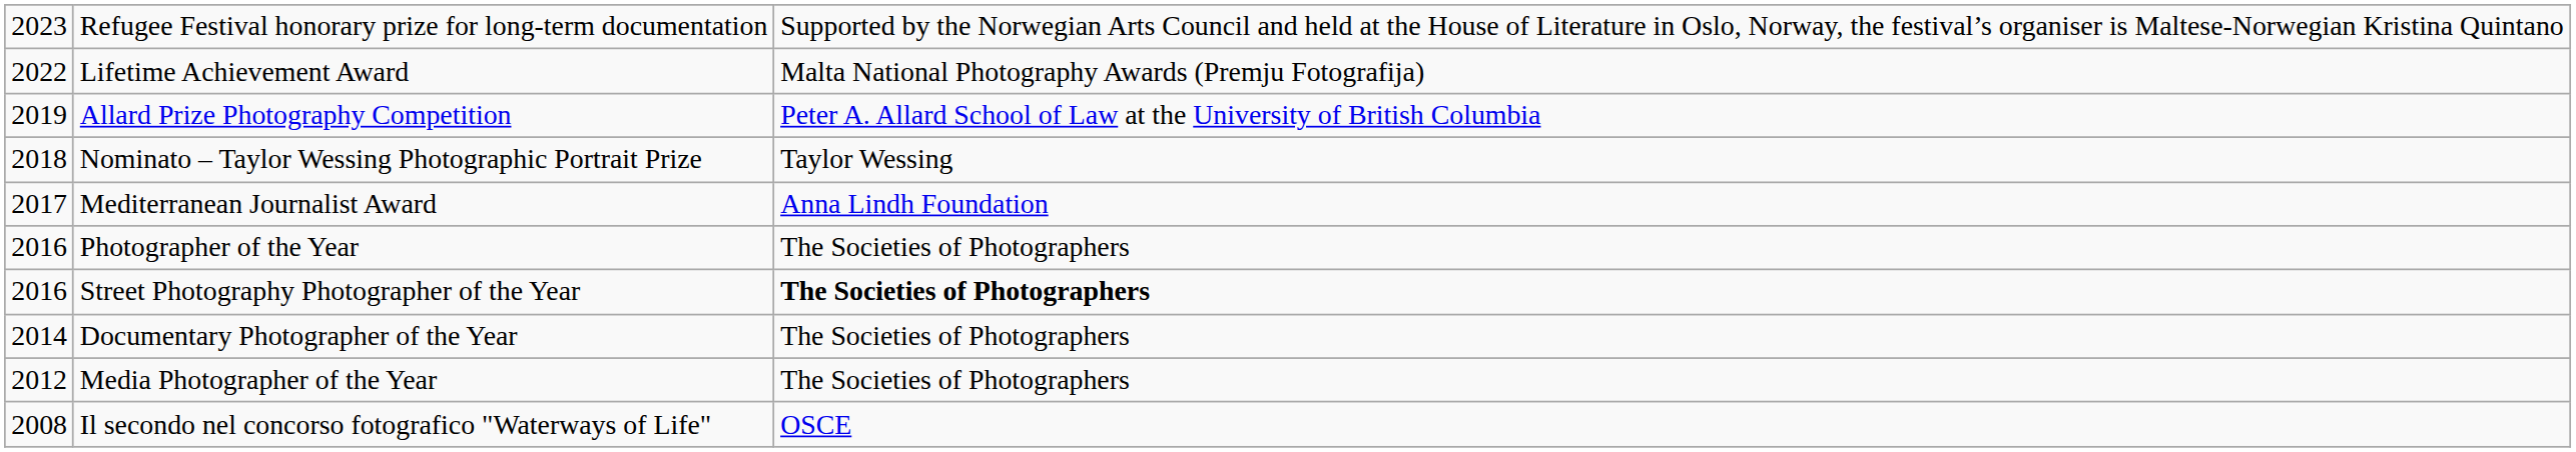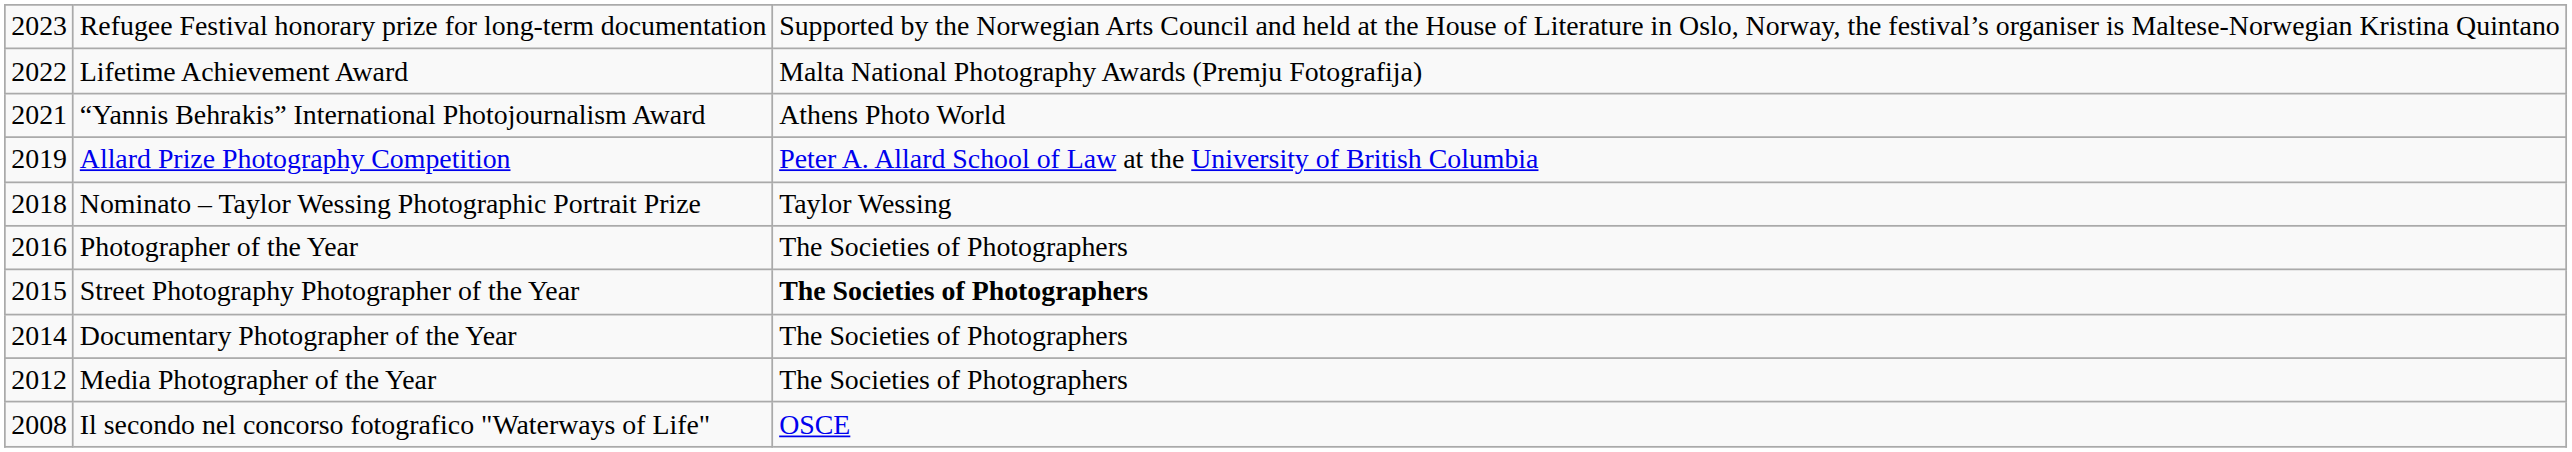 <table class="wikitable">
 <tr>
 <td>2023</td>
 <td>Refugee Festival honorary prize for long-term documentation</td>
 <td>Supported by the Norwegian Arts Council and held at the House of Literature in Oslo, Norway, the festival’s organiser is Maltese-Norwegian Kristina Quintano</td>
 </tr>
 <tr>
 <td>2022</td>
 <td>Lifetime Achievement Award</td>
 <td>Malta National Photography Awards (Premju Fotografija)</td>
 </tr>
 <tr>
+<td>2021</td>
+<td>“Yannis Behrakis” International Photojournalism Award</td>
+<td>Athens Photo World</td>
+</tr>
+<tr>
 <td>2019</td>
 <td><a href='#'>Allard Prize Photography Competition</a></td>
 <td><a href='#'>Peter A. Allard School of Law</a> at the <a href='#'>University of British Columbia</a></td>
 </tr>
 <tr>
 <td>2018</td>
 <td>Nominato – Taylor Wessing Photographic Portrait Prize</td>
 <td>Taylor Wessing</td>
 </tr>
 <tr>
-<td>2017</td>
-<td>Mediterranean Journalist Award</td>
-<td><a href='#'>Anna Lindh Foundation</a></td>
-</tr>
-<tr>
 <td>2016</td>
 <td>Photographer of the Year</td>
 <td>The Societies of Photographers</td>
 </tr>
 <tr>
-<td>2016</td>
+<td>2015</td>
 <td>Street Photography Photographer of the Year</td>
 <td><strong>The Societies of Photographers</strong></td>
 </tr>
 <tr>
 <td>2014</td>
 <td>Documentary Photographer of the Year</td>
 <td>The Societies of Photographers</td>
 </tr>
 <tr>
 <td>2012</td>
 <td>Media Photographer of the Year</td>
 <td>The Societies of Photographers</td>
 </tr>
 <tr>
 <td>2008</td>
 <td>Il secondo nel concorso fotografico "Waterways of Life"</td>
 <td><a href='#'>OSCE</a></td>
 </tr>
 </table>
